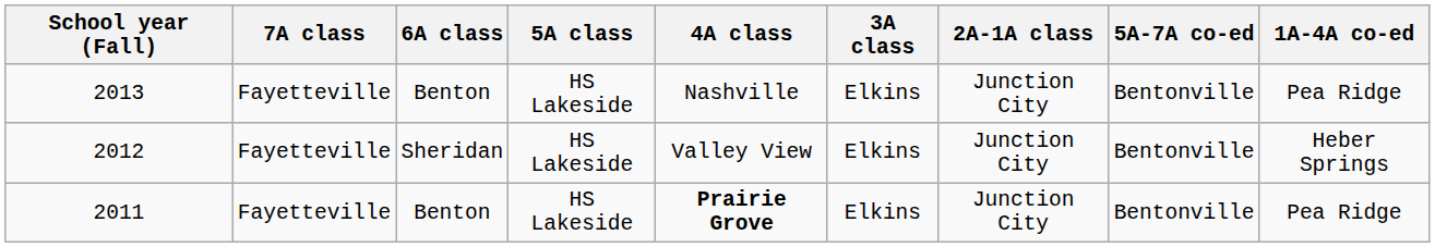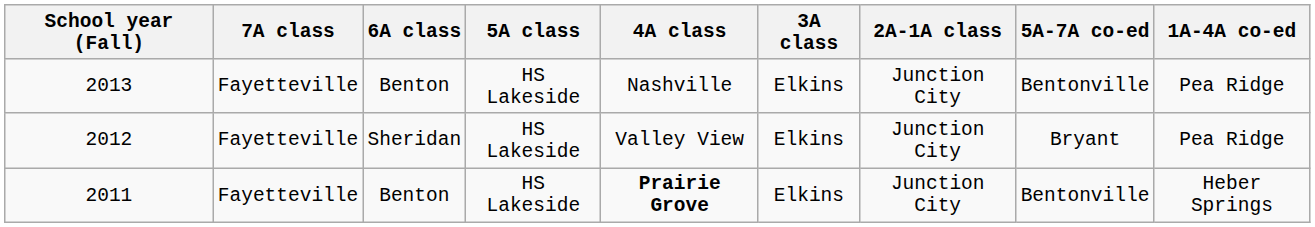 <table class="wikitable sortable">
 <tr align="center">
 <th>School year (Fall)</th>
 <th>7A class</th>
 <th>6A class</th>
 <th>5A class</th>
 <th>4A class</th>
 <th>3A class</th>
 <th>2A-1A class</th>
 <th>5A-7A co-ed</th>
 <th>1A-4A co-ed</th>
 </tr>
 <tr align="center">
 <td>2013</td>
 <td>Fayetteville</td>
 <td>Benton</td>
 <td>HS Lakeside</td>
 <td>Nashville</td>
 <td>Elkins</td>
 <td>Junction City</td>
 <td>Bentonville</td>
 <td>Pea Ridge</td>
 </tr>
 <tr align="center">
 <td>2012</td>
 <td>Fayetteville</td>
 <td>Sheridan</td>
 <td>HS Lakeside</td>
 <td>Valley View</td>
 <td>Elkins</td>
 <td>Junction City</td>
-<td>Bentonville</td>
-<td>Heber Springs</td>
+<td>Bryant</td>
+<td>Pea Ridge</td>
 </tr>
 <tr align="center">
 <td>2011</td>
 <td>Fayetteville</td>
 <td>Benton</td>
 <td>HS Lakeside</td>
 <td><strong>Prairie Grove</strong></td>
 <td>Elkins</td>
 <td>Junction City</td>
 <td>Bentonville</td>
-<td>Pea Ridge</td>
+<td>Heber Springs</td>
 </tr>
 </table>
